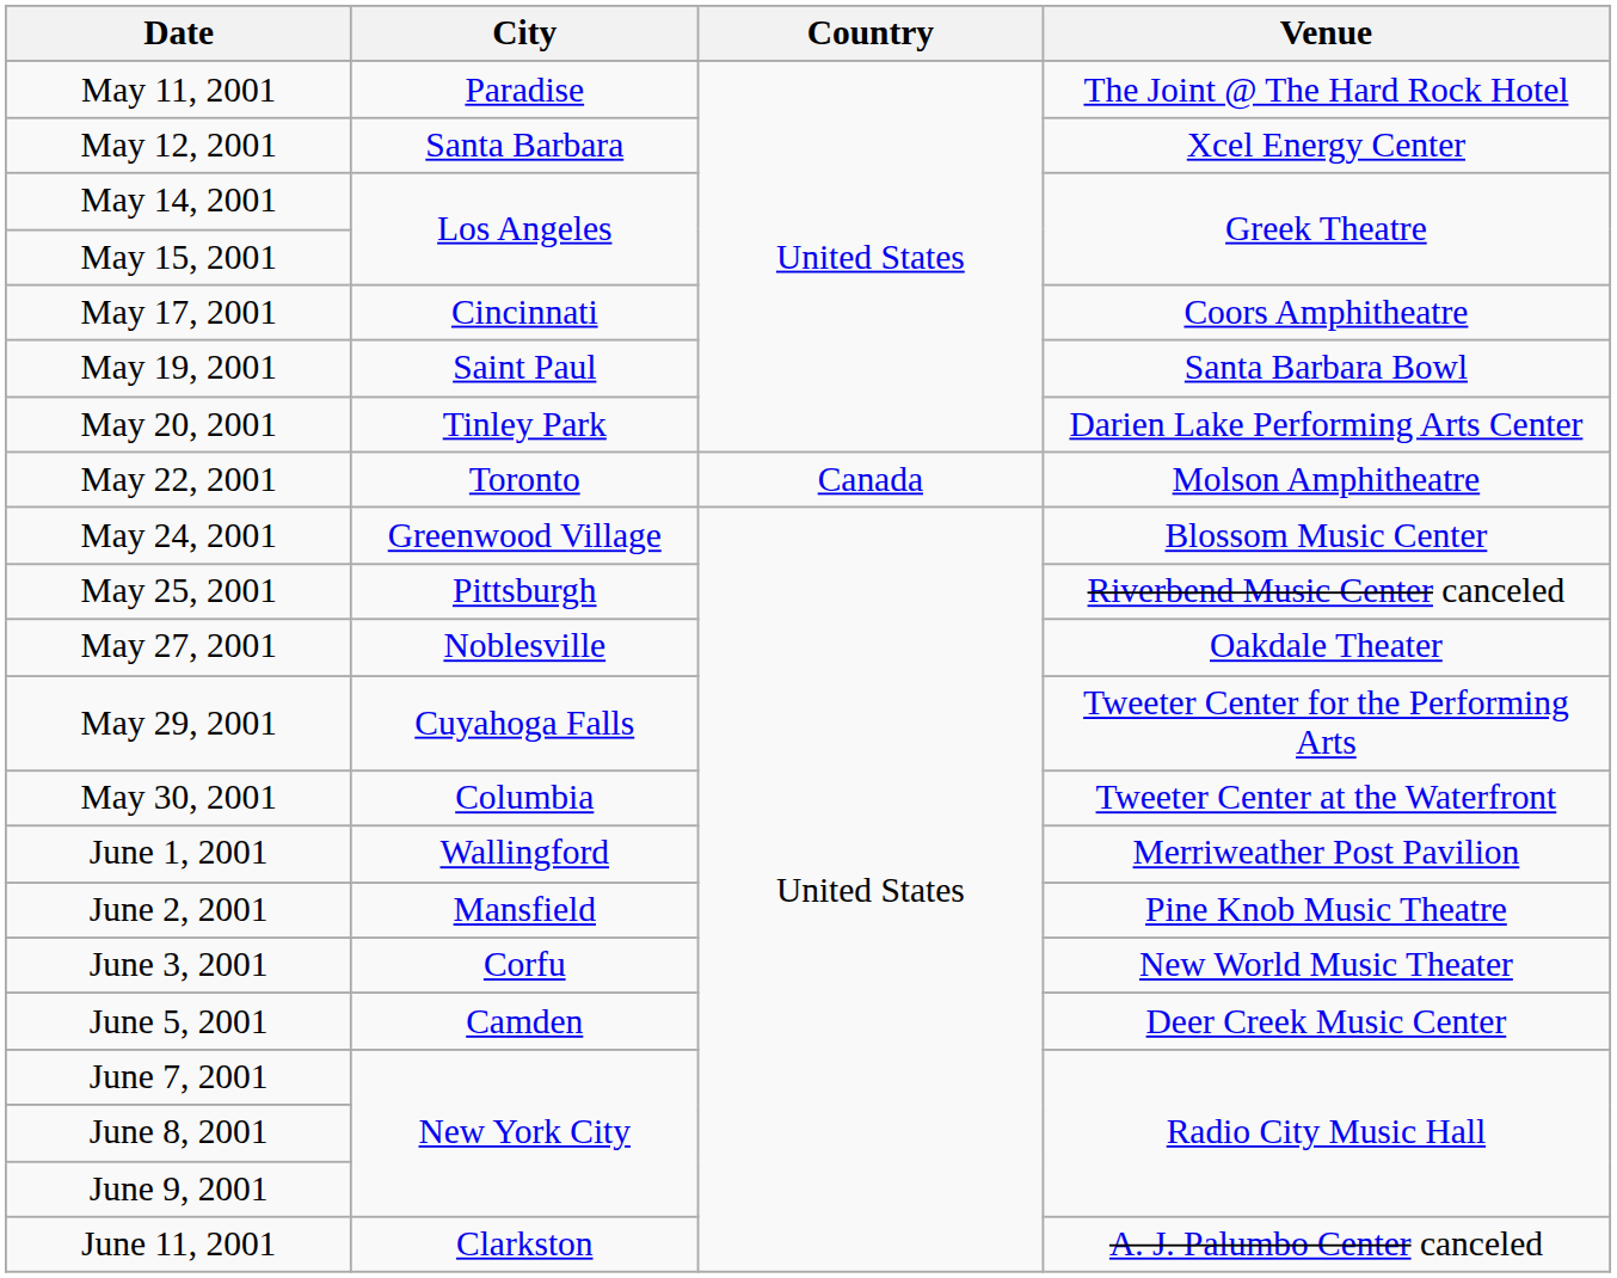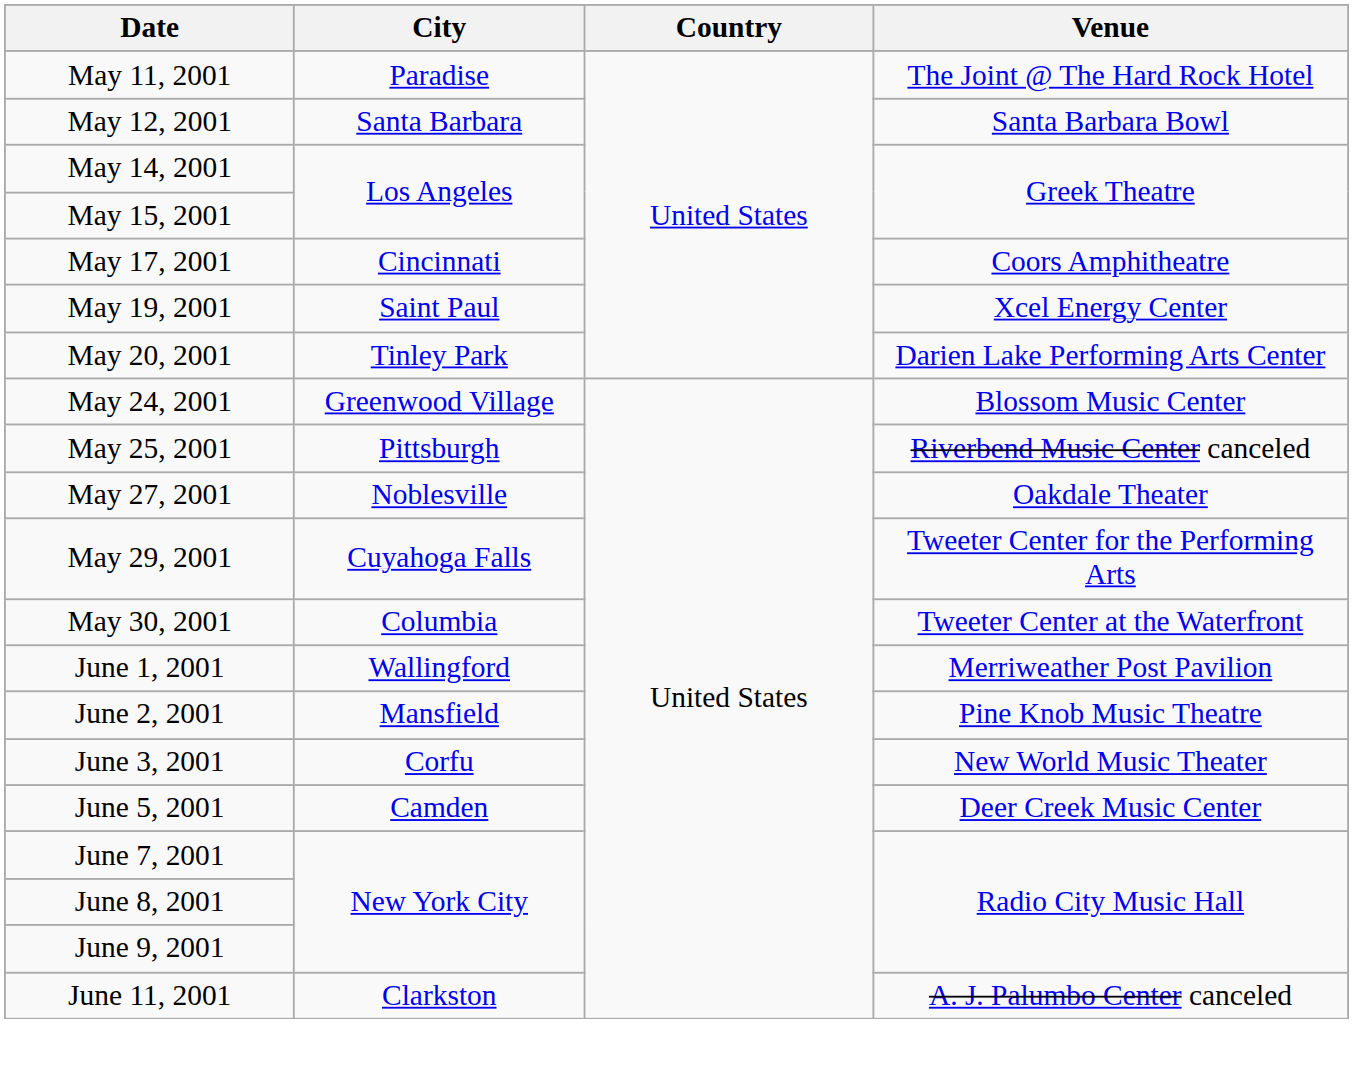 <table class="wikitable" style="text-align:center;">
 <tr>
 <th width="150">Date</th>
 <th width="150">City</th>
 <th width="150">Country</th>
 <th width="250">Venue</th>
 </tr>
 <tr>
 <td>May 11, 2001</td>
 <td><a href='#'>Paradise</a></td>
 <td rowspan="7"><a href='#'>United States</a></td>
 <td><a href='#'>The Joint @ The Hard Rock Hotel</a></td>
 </tr>
 <tr>
 <td>May 12, 2001</td>
 <td><a href='#'>Santa Barbara</a></td>
-<td><a href='#'>Xcel Energy Center</a></td>
+<td><a href='#'>Santa Barbara Bowl</a></td>
 </tr>
 <tr>
 <td>May 14, 2001</td>
 <td rowspan="2"><a href='#'>Los Angeles</a></td>
 <td rowspan="2"><a href='#'>Greek Theatre</a></td>
 </tr>
 <tr>
 <td>May 15, 2001</td>
 </tr>
 <tr>
 <td>May 17, 2001</td>
 <td><a href='#'>Cincinnati</a></td>
 <td><a href='#'>Coors Amphitheatre</a></td>
 </tr>
 <tr>
 <td>May 19, 2001</td>
 <td><a href='#'>Saint Paul</a></td>
-<td><a href='#'>Santa Barbara Bowl</a></td>
+<td><a href='#'>Xcel Energy Center</a></td>
 </tr>
 <tr>
 <td>May 20, 2001</td>
 <td><a href='#'>Tinley Park</a></td>
 <td><a href='#'>Darien Lake Performing Arts Center</a></td>
-</tr>
-<tr>
-<td>May 22, 2001</td>
-<td><a href='#'>Toronto</a></td>
-<td><a href='#'>Canada</a></td>
-<td><a href='#'>Molson Amphitheatre</a></td>
 </tr>
 <tr>
 <td>May 24, 2001</td>
 <td><a href='#'>Greenwood Village</a></td>
 <td rowspan="13">United States</td>
 <td><a href='#'>Blossom Music Center</a></td>
 </tr>
 <tr>
 <td>May 25, 2001</td>
 <td><a href='#'>Pittsburgh</a></td>
 <td><s><a href='#'>Riverbend Music Center</a></s> canceled</td>
 </tr>
 <tr>
 <td>May 27, 2001</td>
 <td><a href='#'>Noblesville</a></td>
 <td><a href='#'>Oakdale Theater</a></td>
 </tr>
 <tr>
 <td>May 29, 2001</td>
 <td><a href='#'>Cuyahoga Falls</a></td>
 <td><a href='#'>Tweeter Center for the Performing Arts</a></td>
 </tr>
 <tr>
 <td>May 30, 2001</td>
 <td><a href='#'>Columbia</a></td>
 <td><a href='#'>Tweeter Center at the Waterfront</a></td>
 </tr>
 <tr>
 <td>June 1, 2001</td>
 <td><a href='#'>Wallingford</a></td>
 <td><a href='#'>Merriweather Post Pavilion</a></td>
 </tr>
 <tr>
 <td>June 2, 2001</td>
 <td><a href='#'>Mansfield</a></td>
 <td><a href='#'>Pine Knob Music Theatre</a></td>
 </tr>
 <tr>
 <td>June 3, 2001</td>
 <td><a href='#'>Corfu</a></td>
 <td><a href='#'>New World Music Theater</a></td>
 </tr>
 <tr>
 <td>June 5, 2001</td>
 <td><a href='#'>Camden</a></td>
 <td><a href='#'>Deer Creek Music Center</a></td>
 </tr>
 <tr>
 <td>June 7, 2001</td>
 <td rowspan="3"><a href='#'>New York City</a></td>
 <td rowspan="3"><a href='#'>Radio City Music Hall</a></td>
 </tr>
 <tr>
 <td>June 8, 2001</td>
 </tr>
 <tr>
 <td>June 9, 2001</td>
 </tr>
 <tr>
 <td>June 11, 2001</td>
 <td><a href='#'>Clarkston</a></td>
 <td><s><a href='#'>A. J. Palumbo Center</a></s> canceled</td>
 </tr>
 </table>
